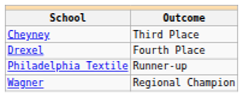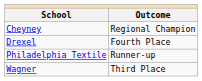 <table class="wikitable">
 <tr>
 <th colspan="3" style="background:#ffdead;"></th>
 </tr>
 <tr>
 <th>School</th>
 <th>Outcome</th>
 </tr>
 <tr>
 <td><a href='#'>Cheyney</a></td>
-<td>Third Place</td>
+<td>Regional Champion</td>
 </tr>
 <tr>
 <td><a href='#'>Drexel</a></td>
 <td>Fourth Place</td>
 </tr>
 <tr>
 <td><a href='#'>Philadelphia Textile</a></td>
 <td>Runner-up</td>
 </tr>
 <tr>
 <td><a href='#'>Wagner</a></td>
-<td>Regional Champion</td>
+<td>Third Place</td>
 </tr>
 </table>
